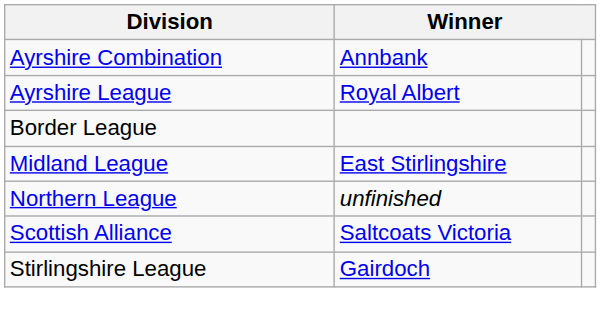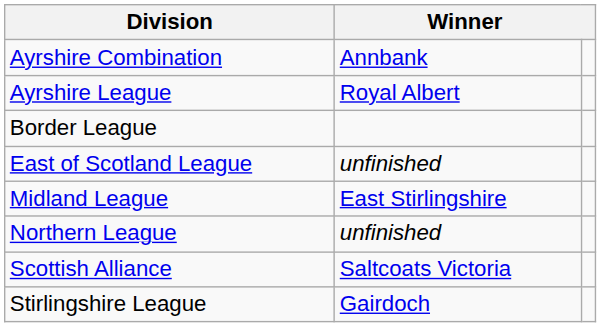 <table class="wikitable">
 <tr>
 <th width=230>Division</th>
 <th colspan = "2" width=180>Winner</th>
 </tr>
 <tr>
 <td><a href='#'>Ayrshire Combination</a></td>
 <td><a href='#'>Annbank</a></td>
 <td></td>
 </tr>
 <tr>
 <td><a href='#'>Ayrshire League</a></td>
 <td><a href='#'>Royal Albert</a></td>
 <td></td>
 </tr>
 <tr>
 <td>Border League</td>
 <td></td>
+<td></td>
+</tr>
+<tr>
+<td><a href='#'>East of Scotland League</a></td>
+<td><em>unfinished</em></td>
 <td></td>
 </tr>
 <tr>
 <td><a href='#'>Midland League</a></td>
 <td><a href='#'>East Stirlingshire</a></td>
 <td></td>
 </tr>
 <tr>
 <td><a href='#'>Northern League</a></td>
 <td><em>unfinished</em></td>
 <td></td>
 </tr>
 <tr>
 <td><a href='#'>Scottish Alliance</a></td>
 <td><a href='#'>Saltcoats Victoria</a></td>
 <td></td>
 </tr>
 <tr>
 <td>Stirlingshire League</td>
 <td><a href='#'>Gairdoch</a></td>
 <td></td>
 </tr>
 </table>
